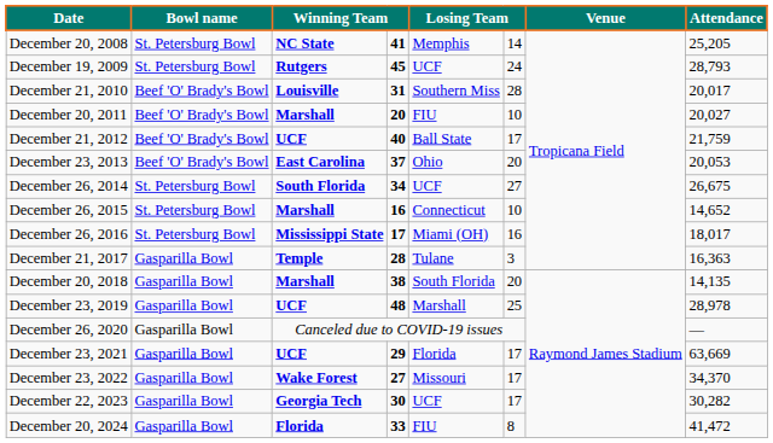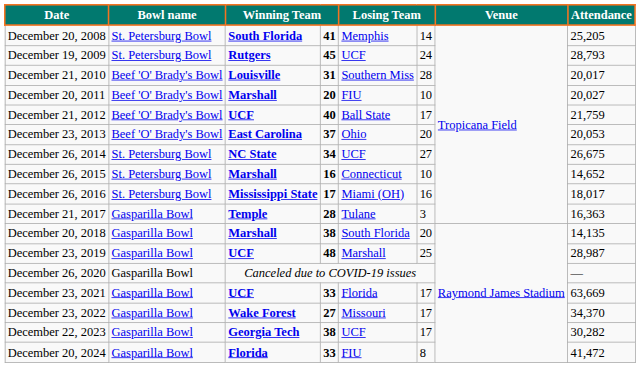 <table class="wikitable">
 <tr>
 <th style="background:#01796F; color:#FFFFFF; border: 2px solid #F47321;">Date</th>
 <th style="background:#01796F; color:#FFFFFF; border: 2px solid #F47321;">Bowl name</th>
 <th style="background:#01796F; color:#FFFFFF; border: 2px solid #F47321;" colspan="2">Winning Team</th>
 <th style="background:#01796F; color:#FFFFFF; border: 2px solid #F47321;" colspan="2">Losing Team</th>
 <th style="background:#01796F; color:#FFFFFF; border: 2px solid #F47321;">Venue</th>
 <th style="background:#01796F; color:#FFFFFF; border: 2px solid #F47321;">Attendance</th>
 </tr>
 <tr>
 <td>December 20, 2008</td>
 <td><a href='#'>St. Petersburg Bowl</a></td>
-<td><strong><a href='#'>NC State</a></strong></td>
+<td><strong><a href='#'>South Florida</a></strong></td>
 <td><strong>41</strong></td>
 <td><a href='#'>Memphis</a></td>
 <td>14</td>
 <td rowspan=10><a href='#'>Tropicana Field</a></td>
 <td>25,205</td>
 </tr>
 <tr>
 <td>December 19, 2009</td>
 <td><a href='#'>St. Petersburg Bowl</a></td>
 <td><strong><a href='#'>Rutgers</a></strong></td>
 <td><strong>45</strong></td>
 <td><a href='#'>UCF</a></td>
 <td>24</td>
 <td>28,793</td>
 </tr>
 <tr>
 <td>December 21, 2010</td>
 <td><a href='#'>Beef 'O' Brady's Bowl</a></td>
 <td><strong><a href='#'>Louisville</a></strong></td>
 <td><strong>31</strong></td>
 <td><a href='#'>Southern Miss</a></td>
 <td>28</td>
 <td>20,017</td>
 </tr>
 <tr>
 <td>December 20, 2011</td>
 <td><a href='#'>Beef 'O' Brady's Bowl</a></td>
 <td><strong><a href='#'>Marshall</a></strong></td>
 <td><strong>20</strong></td>
 <td><a href='#'>FIU</a></td>
 <td>10</td>
 <td>20,027</td>
 </tr>
 <tr>
 <td>December 21, 2012</td>
 <td><a href='#'>Beef 'O' Brady's Bowl</a></td>
 <td><strong><a href='#'>UCF</a></strong></td>
 <td><strong>40</strong></td>
 <td><a href='#'>Ball State</a></td>
 <td>17</td>
 <td>21,759</td>
 </tr>
 <tr>
 <td>December 23, 2013</td>
 <td><a href='#'>Beef 'O' Brady's Bowl</a></td>
 <td><strong><a href='#'>East Carolina</a></strong></td>
 <td><strong>37</strong></td>
 <td><a href='#'>Ohio</a></td>
 <td>20</td>
 <td>20,053</td>
 </tr>
 <tr>
 <td>December 26, 2014</td>
 <td><a href='#'>St. Petersburg Bowl</a></td>
-<td><strong><a href='#'>South Florida</a></strong></td>
+<td><strong><a href='#'>NC State</a></strong></td>
 <td><strong>34</strong></td>
 <td><a href='#'>UCF</a></td>
 <td>27</td>
 <td>26,675</td>
 </tr>
 <tr>
 <td>December 26, 2015</td>
 <td><a href='#'>St. Petersburg Bowl</a></td>
 <td><strong><a href='#'>Marshall</a></strong></td>
 <td><strong>16</strong></td>
 <td><a href='#'>Connecticut</a></td>
 <td>10</td>
 <td>14,652</td>
 </tr>
 <tr>
 <td>December 26, 2016</td>
 <td><a href='#'>St. Petersburg Bowl</a></td>
 <td><strong><a href='#'>Mississippi State</a></strong></td>
 <td><strong>17</strong></td>
 <td><a href='#'>Miami (OH)</a></td>
 <td>16</td>
 <td>18,017</td>
 </tr>
 <tr>
 <td>December 21, 2017</td>
 <td><a href='#'>Gasparilla Bowl</a></td>
 <td><strong><a href='#'>Temple</a></strong></td>
 <td><strong>28</strong></td>
 <td><a href='#'>Tulane</a></td>
 <td>3</td>
 <td>16,363</td>
 </tr>
 <tr>
 <td>December 20, 2018</td>
 <td><a href='#'>Gasparilla Bowl</a></td>
 <td><strong><a href='#'>Marshall</a></strong></td>
 <td><strong>38</strong></td>
 <td><a href='#'>South Florida</a></td>
 <td>20</td>
 <td rowspan=7><a href='#'>Raymond James Stadium</a></td>
 <td>14,135</td>
 </tr>
 <tr>
 <td>December 23, 2019</td>
 <td><a href='#'>Gasparilla Bowl</a></td>
 <td><strong><a href='#'>UCF</a></strong></td>
 <td><strong>48</strong></td>
 <td><a href='#'>Marshall</a></td>
 <td>25</td>
-<td>28,978</td>
+<td>28,987</td>
 </tr>
 <tr>
 <td>December 26, 2020</td>
 <td>Gasparilla Bowl</td>
 <td colspan=4 align=center><em>Canceled due to COVID-19 issues</em></td>
 <td>—</td>
 </tr>
 <tr>
 <td>December 23, 2021</td>
 <td><a href='#'>Gasparilla Bowl</a></td>
 <td><strong><a href='#'>UCF</a></strong></td>
-<td><strong>29</strong></td>
+<td><strong>33</strong></td>
 <td><a href='#'>Florida</a></td>
 <td>17</td>
 <td>63,669</td>
 </tr>
 <tr>
 <td>December 23, 2022</td>
 <td><a href='#'>Gasparilla Bowl</a></td>
 <td><strong><a href='#'>Wake Forest</a></strong></td>
 <td><strong>27</strong></td>
 <td><a href='#'>Missouri</a></td>
 <td>17</td>
 <td>34,370</td>
 </tr>
 <tr>
 <td>December 22, 2023</td>
 <td><a href='#'>Gasparilla Bowl</a></td>
 <td><strong><a href='#'>Georgia Tech</a></strong></td>
-<td><strong>30</strong></td>
+<td><strong>38</strong></td>
 <td><a href='#'>UCF</a></td>
 <td>17</td>
 <td>30,282</td>
 </tr>
 <tr>
 <td>December 20, 2024</td>
 <td><a href='#'>Gasparilla Bowl</a></td>
 <td><strong><a href='#'>Florida</a></strong></td>
 <td><strong>33</strong></td>
 <td><a href='#'>FIU</a></td>
 <td>8</td>
 <td>41,472</td>
 </tr>
 </table>
